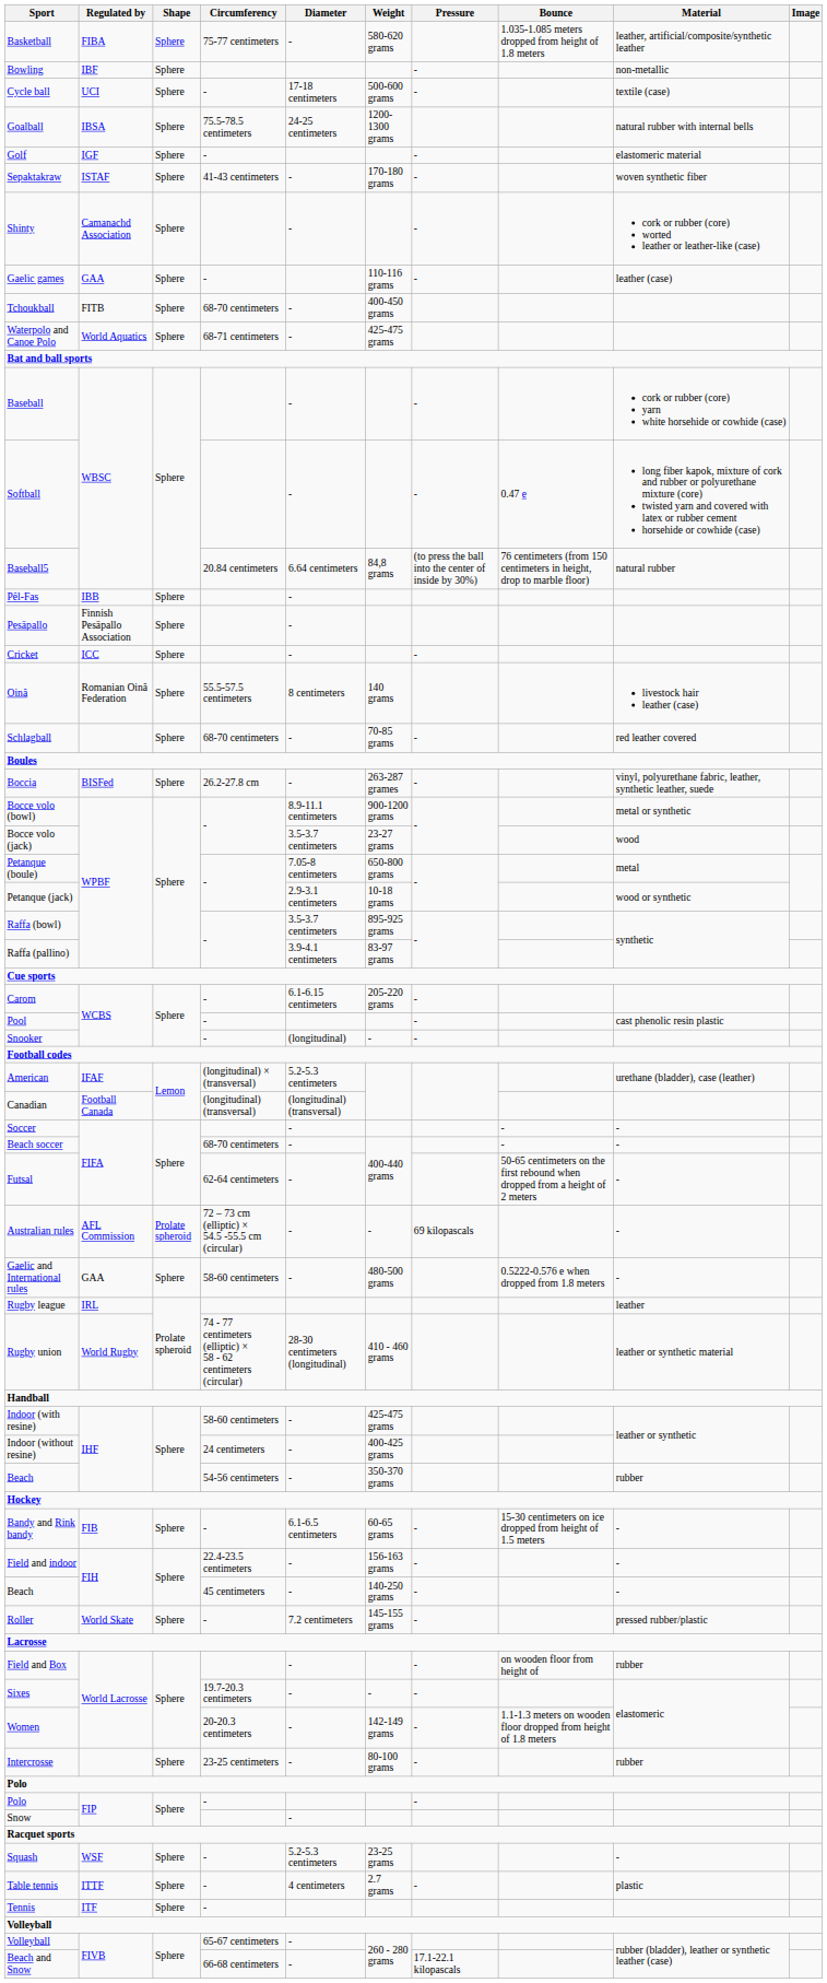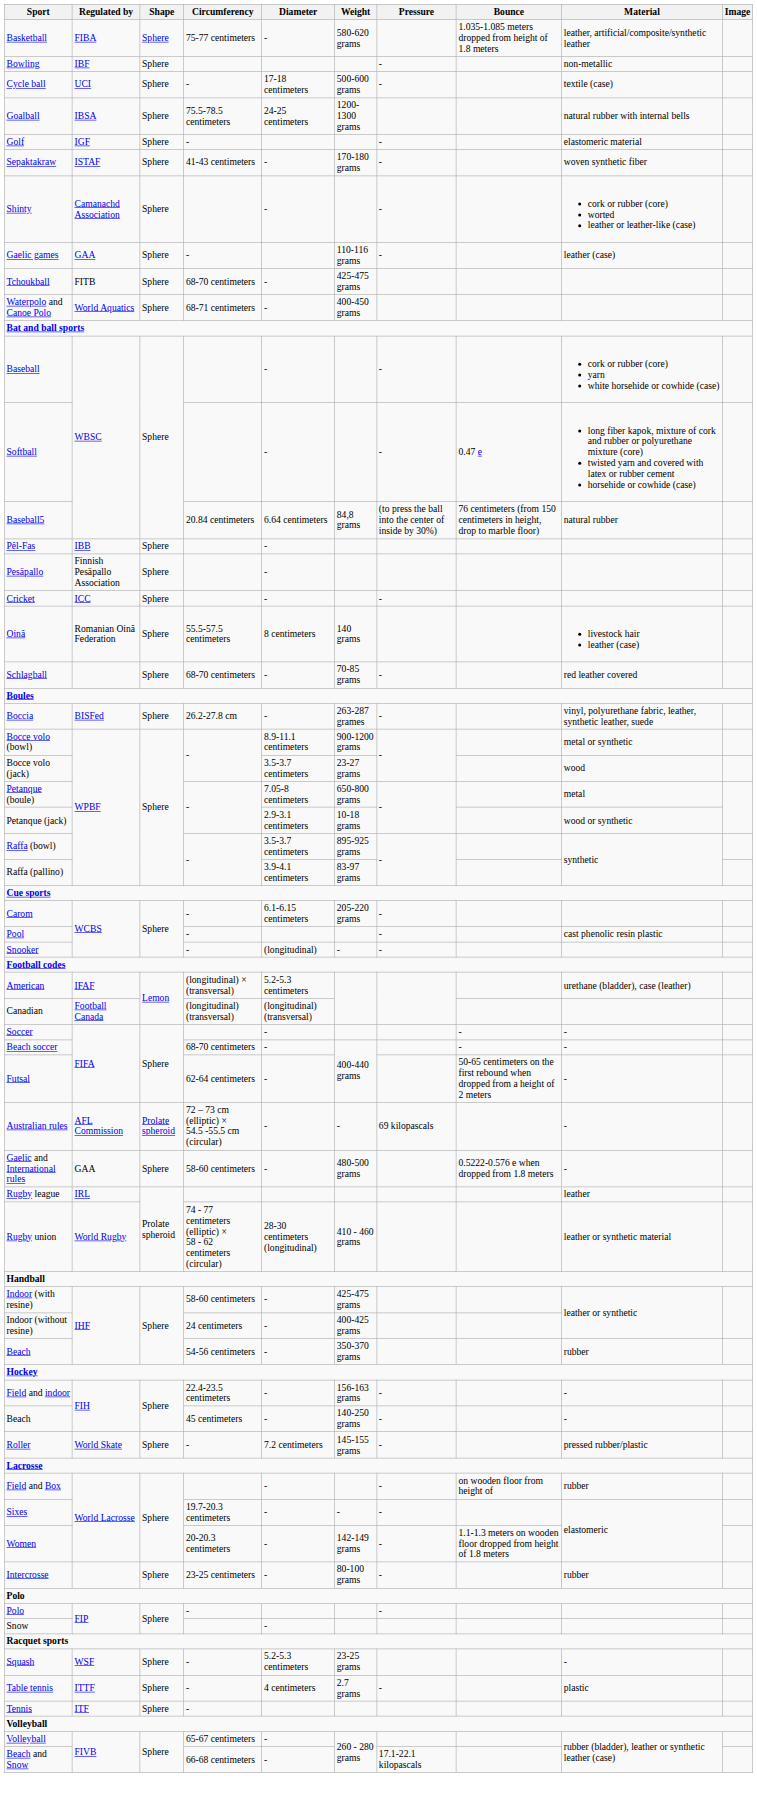 <table class="wikitable sticky-header">
 <tr>
 <th>Sport</th>
 <th>Regulated by</th>
 <th>Shape</th>
 <th>Circumferency</th>
 <th>Diameter</th>
 <th>Weight</th>
 <th>Pressure</th>
 <th>Bounce</th>
 <th>Material</th>
 <th>Image</th>
 </tr>
 <tr>
 <td><a href='#'>Basketball</a></td>
 <td><a href='#'>FIBA</a></td>
 <td><a href='#'>Sphere</a></td>
 <td>75-77 centimeters</td>
 <td>-</td>
 <td>580-620 grams</td>
 <td></td>
 <td>1.035-1.085 meters dropped from height of 1.8 meters</td>
 <td>leather, artificial/composite/synthetic leather</td>
 <td></td>
 </tr>
 <tr>
 <td><a href='#'>Bowling</a></td>
 <td><a href='#'>IBF</a></td>
 <td>Sphere</td>
 <td></td>
 <td></td>
 <td></td>
 <td>-</td>
 <td></td>
 <td>non-metallic</td>
 <td></td>
 </tr>
 <tr>
 <td><a href='#'>Cycle ball</a></td>
 <td><a href='#'>UCI</a></td>
 <td>Sphere</td>
 <td>-</td>
 <td>17-18 centimeters</td>
 <td>500-600 grams</td>
 <td>-</td>
 <td></td>
 <td>textile (case)</td>
 <td></td>
 </tr>
 <tr>
 <td><a href='#'>Goalball</a></td>
 <td><a href='#'>IBSA</a></td>
 <td>Sphere</td>
 <td>75.5-78.5 centimeters</td>
 <td>24-25 centimeters</td>
 <td>1200-1300 grams</td>
 <td></td>
 <td></td>
 <td>natural rubber with internal bells</td>
 <td></td>
 </tr>
 <tr>
 <td><a href='#'>Golf</a></td>
 <td><a href='#'>IGF</a></td>
 <td>Sphere</td>
 <td>-</td>
 <td></td>
 <td></td>
 <td>-</td>
 <td></td>
 <td>elastomeric material</td>
 <td></td>
 </tr>
 <tr>
 <td><a href='#'>Sepaktakraw</a></td>
 <td><a href='#'>ISTAF</a></td>
 <td>Sphere</td>
 <td>41-43 centimeters</td>
 <td>-</td>
 <td>170-180 grams</td>
 <td>-</td>
 <td></td>
 <td>woven synthetic fiber</td>
 <td></td>
 </tr>
 <tr>
 <td><a href='#'>Shinty</a></td>
 <td><a href='#'>Camanachd Association</a></td>
 <td>Sphere</td>
 <td></td>
 <td>-</td>
 <td></td>
 <td>-</td>
 <td></td>
 <td><br><ul><li>cork or rubber (core)</li><li>worted</li><li>leather or leather-like (case)</li></ul></td>
 <td></td>
 </tr>
 <tr>
 <td><a href='#'>Gaelic games</a></td>
 <td><a href='#'>GAA</a></td>
 <td>Sphere</td>
 <td>-</td>
 <td></td>
 <td>110-116 grams</td>
 <td>-</td>
 <td></td>
 <td>leather (case)</td>
 <td></td>
 </tr>
 <tr>
 <td><a href='#'>Tchoukball</a></td>
 <td>FITB</td>
 <td>Sphere</td>
 <td>68-70 centimeters</td>
 <td>-</td>
-<td>400-450 grams</td>
+<td>425-475 grams</td>
 <td></td>
 <td></td>
 <td></td>
 <td></td>
 </tr>
 <tr>
 <td><a href='#'>Waterpolo</a> and <a href='#'>Canoe Polo</a></td>
 <td><a href='#'>World Aquatics</a></td>
 <td>Sphere</td>
 <td>68-71 centimeters</td>
 <td>-</td>
-<td>425-475 grams</td>
+<td>400-450 grams</td>
 <td></td>
 <td></td>
 <td></td>
 <td></td>
 </tr>
 <tr>
 <td colspan="10"><strong><a href='#'>Bat and ball sports</a></strong></td>
 </tr>
 <tr>
 <td><a href='#'>Baseball</a></td>
 <td rowspan="3"><a href='#'>WBSC</a></td>
 <td rowspan="3">Sphere</td>
 <td></td>
 <td>-</td>
 <td></td>
 <td>-</td>
 <td></td>
 <td><br><ul><li>cork or rubber (core)</li><li>yarn</li><li>white horsehide or cowhide (case)</li></ul></td>
 <td></td>
 </tr>
 <tr>
 <td><a href='#'>Softball</a></td>
 <td></td>
 <td>-</td>
 <td></td>
 <td>-</td>
 <td>0.47 <a href='#'>e</a></td>
 <td><br><ul><li>long fiber kapok, mixture of cork and rubber or polyurethane mixture (core)</li><li>twisted yarn and covered with latex or rubber cement</li><li>horsehide or cowhide (case)</li></ul></td>
 <td></td>
 </tr>
 <tr>
 <td><a href='#'>Baseball5</a></td>
 <td>20.84 centimeters</td>
 <td>6.64 centimeters</td>
 <td>84,8 grams</td>
 <td> (to press the ball into the center of inside by 30%)</td>
 <td>76 centimeters (from 150 centimeters in height, drop to marble floor)</td>
 <td>natural rubber</td>
 <td></td>
 </tr>
 <tr>
 <td><a href='#'>Pêl-Fas</a></td>
 <td><a href='#'>IBB</a></td>
 <td>Sphere</td>
 <td></td>
 <td>-</td>
 <td></td>
 <td></td>
 <td></td>
 <td></td>
 <td></td>
 </tr>
 <tr>
 <td><a href='#'>Pesäpallo</a></td>
 <td>Finnish Pesäpallo Association</td>
 <td>Sphere</td>
 <td></td>
 <td>-</td>
 <td></td>
 <td></td>
 <td></td>
 <td></td>
 <td></td>
 </tr>
 <tr>
 <td><a href='#'>Cricket</a></td>
 <td><a href='#'>ICC</a></td>
 <td>Sphere</td>
 <td></td>
 <td>-</td>
 <td></td>
 <td>-</td>
 <td></td>
 <td></td>
 <td></td>
 </tr>
 <tr>
 <td><a href='#'>Oină</a></td>
 <td>Romanian Oină Federation</td>
 <td>Sphere</td>
 <td>55.5-57.5 centimeters</td>
 <td>8 centimeters</td>
 <td>140 grams</td>
 <td></td>
 <td></td>
 <td><br><ul><li>livestock hair</li><li>leather (case)</li></ul></td>
 <td></td>
 </tr>
 <tr>
 <td><a href='#'>Schlagball</a></td>
 <td></td>
 <td>Sphere</td>
 <td>68-70 centimeters</td>
 <td>-</td>
 <td>70-85 grams</td>
 <td>-</td>
 <td></td>
 <td>red leather covered</td>
 <td></td>
 </tr>
 <tr>
 <td colspan="10"><strong><a href='#'>Boules</a></strong></td>
 </tr>
 <tr>
 <td><a href='#'>Boccia</a></td>
 <td><a href='#'>BISFed</a></td>
 <td>Sphere</td>
 <td>26.2-27.8 cm</td>
 <td>-</td>
 <td>263-287 grames</td>
 <td>-</td>
 <td></td>
 <td>vinyl, polyurethane fabric, leather, synthetic leather, suede</td>
 <td></td>
 </tr>
 <tr>
 <td><a href='#'>Bocce volo</a> (bowl)</td>
 <td rowspan="6"><a href='#'>WPBF</a></td>
 <td rowspan="6">Sphere</td>
 <td rowspan="2">-</td>
 <td>8.9-11.1 centimeters</td>
 <td>900-1200 grams</td>
 <td rowspan="2">-</td>
 <td></td>
 <td>metal or synthetic</td>
 <td></td>
 </tr>
 <tr>
 <td>Bocce volo (jack)</td>
 <td>3.5-3.7 centimeters</td>
 <td>23-27 grams</td>
 <td></td>
 <td>wood</td>
 <td></td>
 </tr>
 <tr>
 <td><a href='#'>Petanque</a> (boule)</td>
 <td rowspan="2">-</td>
 <td>7.05-8 centimeters</td>
 <td>650-800 grams</td>
 <td rowspan="2">-</td>
 <td></td>
 <td>metal</td>
 <td rowspan="2"></td>
 </tr>
 <tr>
 <td>Petanque (jack)</td>
 <td>2.9-3.1 centimeters</td>
 <td>10-18 grams</td>
 <td></td>
 <td>wood or synthetic</td>
 </tr>
 <tr>
 <td><a href='#'>Raffa</a> (bowl)</td>
 <td rowspan="2">-</td>
 <td>3.5-3.7 centimeters</td>
 <td>895-925 grams</td>
 <td rowspan="2">-</td>
 <td></td>
 <td rowspan="2">synthetic</td>
 <td></td>
 </tr>
 <tr>
 <td>Raffa (pallino)</td>
 <td>3.9-4.1 centimeters</td>
 <td>83-97 grams</td>
 <td></td>
 <td></td>
 </tr>
 <tr>
 <td colspan="10"><strong><a href='#'>Cue sports</a></strong></td>
 </tr>
 <tr>
 <td><a href='#'>Carom</a></td>
 <td rowspan="3"><a href='#'>WCBS</a></td>
 <td rowspan="3">Sphere</td>
 <td>-</td>
 <td>6.1-6.15<br>centimeters</td>
 <td>205-220 grams</td>
 <td>-</td>
 <td></td>
 <td></td>
 <td></td>
 </tr>
 <tr>
 <td><a href='#'>Pool</a></td>
 <td>-</td>
 <td></td>
 <td></td>
 <td>-</td>
 <td></td>
 <td>cast phenolic resin plastic</td>
 <td></td>
 </tr>
 <tr>
 <td><a href='#'>Snooker</a></td>
 <td>-</td>
 <td> (longitudinal)</td>
 <td>-</td>
 <td>-</td>
 <td></td>
 <td></td>
 <td></td>
 </tr>
 <tr>
 <td colspan="10"><strong><a href='#'>Football codes</a></strong></td>
 </tr>
 <tr>
 <td><a href='#'>American</a></td>
 <td><a href='#'>IFAF</a></td>
 <td rowspan="2"><a href='#'>Lemon</a></td>
 <td> (longitudinal) ×<br> (transversal)</td>
 <td>5.2-5.3 centimeters</td>
 <td rowspan="2"></td>
 <td rowspan="2"></td>
 <td></td>
 <td>urethane (bladder), case (leather)</td>
 <td></td>
 </tr>
 <tr>
 <td>Canadian</td>
 <td><a href='#'>Football Canada</a></td>
 <td> (longitudinal)<br> (transversal)</td>
 <td> (longitudinal)<br> (transversal)</td>
 <td></td>
 <td></td>
 <td></td>
 </tr>
 <tr>
 <td><a href='#'>Soccer</a></td>
 <td rowspan="3"><a href='#'>FIFA</a></td>
 <td rowspan="3">Sphere</td>
 <td></td>
 <td>-</td>
 <td></td>
 <td></td>
 <td>-</td>
 <td>-</td>
 <td></td>
 </tr>
 <tr>
 <td><a href='#'>Beach soccer</a></td>
 <td>68-70 centimeters</td>
 <td>-</td>
 <td rowspan="2">400-440 grams</td>
 <td></td>
 <td>-</td>
 <td>-</td>
 <td></td>
 </tr>
 <tr>
 <td><a href='#'>Futsal</a></td>
 <td>62-64 centimeters</td>
 <td>-</td>
 <td></td>
 <td>50-65 centimeters on the first rebound when dropped from a height of 2 meters</td>
 <td>-</td>
 <td></td>
 </tr>
 <tr>
 <td><a href='#'>Australian rules</a></td>
 <td><a href='#'>AFL Commission</a></td>
 <td><a href='#'>Prolate spheroid</a></td>
 <td>72 – 73 cm (elliptic) ×<br>54.5 -55.5 cm (circular)</td>
 <td>-</td>
 <td>-</td>
 <td>69 kilopascals</td>
 <td></td>
 <td>-</td>
 <td></td>
 </tr>
 <tr>
 <td><a href='#'>Gaelic</a> and <a href='#'>International rules</a></td>
 <td>GAA</td>
 <td>Sphere</td>
 <td>58-60 centimeters</td>
 <td>-</td>
 <td>480-500 grams</td>
 <td></td>
 <td>0.5222-0.576 e when dropped from 1.8 meters</td>
 <td>-</td>
 <td></td>
 </tr>
 <tr>
 <td><a href='#'>Rugby</a> league</td>
 <td><a href='#'>IRL</a></td>
 <td rowspan="2">Prolate spheroid</td>
 <td></td>
 <td></td>
 <td></td>
 <td></td>
 <td></td>
 <td>leather</td>
 <td></td>
 </tr>
 <tr>
 <td><a href='#'>Rugby</a> union</td>
 <td><a href='#'>World Rugby</a></td>
 <td>74 - 77 centimeters (elliptic) ×<br>58 - 62 centimeters (circular)</td>
 <td>28-30 centimeters (longitudinal)</td>
 <td>410 - 460 grams</td>
 <td></td>
 <td></td>
 <td>leather or synthetic material</td>
 <td></td>
 </tr>
 <tr>
 <td colspan="10"><strong>Handball</strong></td>
 </tr>
 <tr>
 <td><a href='#'>Indoor</a> (with resine)</td>
 <td rowspan="3"><a href='#'>IHF</a></td>
 <td rowspan="3">Sphere</td>
 <td>58-60 centimeters</td>
 <td>-</td>
 <td>425-475 grams</td>
 <td></td>
 <td></td>
 <td rowspan="2">leather or synthetic</td>
 <td rowspan="2"></td>
 </tr>
 <tr>
 <td>Indoor (without resine)</td>
 <td>24 centimeters</td>
 <td>-</td>
 <td>400-425 grams</td>
 <td></td>
 <td></td>
 </tr>
 <tr>
 <td><a href='#'>Beach</a></td>
 <td>54-56 centimeters</td>
 <td>-</td>
 <td>350-370 grams</td>
 <td></td>
 <td></td>
 <td>rubber</td>
 <td></td>
 </tr>
 <tr>
 <td colspan="10"><strong><a href='#'>Hockey</a></strong></td>
 </tr>
 <tr>
-<td><a href='#'>Bandy</a> and <a href='#'>Rink bandy</a></td>
-<td><a href='#'>FIB</a></td>
-<td>Sphere</td>
-<td>-</td>
-<td>6.1-6.5 centimeters</td>
-<td>60-65 grams</td>
-<td>-</td>
-<td>15-30 centimeters on ice dropped from height of 1.5 meters</td>
-<td>-</td>
-<td></td>
-</tr>
-<tr>
 <td><a href='#'>Field</a> and <a href='#'>indoor</a></td>
 <td rowspan="2"><a href='#'>FIH</a></td>
 <td rowspan="2">Sphere</td>
 <td>22.4-23.5 centimeters</td>
 <td>-</td>
 <td>156-163 grams</td>
 <td>-</td>
 <td></td>
 <td>-</td>
 <td></td>
 </tr>
 <tr>
 <td>Beach</td>
 <td>45 centimeters</td>
 <td>-</td>
 <td>140-250 grams</td>
 <td>-</td>
 <td></td>
 <td>-</td>
 <td></td>
 </tr>
 <tr>
 <td><a href='#'>Roller</a></td>
 <td><a href='#'>World Skate</a></td>
 <td>Sphere</td>
 <td>-</td>
 <td>7.2 centimeters</td>
 <td>145-155 grams</td>
 <td>-</td>
 <td></td>
 <td>pressed rubber/plastic</td>
 <td></td>
 </tr>
 <tr>
 <td colspan="10"><strong><a href='#'>Lacrosse</a></strong></td>
 </tr>
 <tr>
 <td><a href='#'>Field</a> and <a href='#'>Box</a></td>
 <td rowspan="3"><a href='#'>World Lacrosse</a></td>
 <td rowspan="3">Sphere</td>
 <td></td>
 <td>-</td>
 <td></td>
 <td>-</td>
 <td> on wooden floor from height of </td>
 <td>rubber</td>
 <td></td>
 </tr>
 <tr>
 <td><a href='#'>Sixes</a></td>
 <td>19.7-20.3 centimeters</td>
 <td>-</td>
 <td>-</td>
 <td>-</td>
 <td></td>
 <td rowspan="2">elastomeric</td>
 <td></td>
 </tr>
 <tr>
 <td><a href='#'>Women</a></td>
 <td>20-20.3 centimeters</td>
 <td>-</td>
 <td>142-149 grams</td>
 <td>-</td>
 <td>1.1-1.3 meters on wooden floor dropped from height of 1.8 meters</td>
 <td></td>
 </tr>
 <tr>
 <td><a href='#'>Intercrosse</a></td>
 <td></td>
 <td>Sphere</td>
 <td>23-25 centimeters</td>
 <td>-</td>
 <td>80-100 grams</td>
 <td>-</td>
 <td></td>
 <td>rubber</td>
 <td></td>
 </tr>
 <tr>
 <td colspan="10"><strong>Polo</strong></td>
 </tr>
 <tr>
 <td><a href='#'>Polo</a></td>
 <td rowspan="2"><a href='#'>FIP</a></td>
 <td rowspan="2">Sphere</td>
 <td>-</td>
 <td></td>
 <td></td>
 <td>-</td>
 <td></td>
 <td></td>
 <td></td>
 </tr>
 <tr>
 <td>Snow</td>
 <td></td>
 <td>-</td>
 <td></td>
 <td></td>
 <td></td>
 <td></td>
 <td></td>
 </tr>
 <tr>
 <td colspan="10"><strong>Racquet sports</strong></td>
 </tr>
 <tr>
 <td><a href='#'>Squash</a></td>
 <td><a href='#'>WSF</a></td>
 <td>Sphere</td>
 <td>-</td>
 <td>5.2-5.3 centimeters</td>
 <td>23-25 grams</td>
 <td></td>
 <td></td>
 <td>-</td>
 <td></td>
 </tr>
 <tr>
 <td><a href='#'>Table tennis</a></td>
 <td><a href='#'>ITTF</a></td>
 <td>Sphere</td>
 <td>-</td>
 <td>4 centimeters</td>
 <td>2.7 grams</td>
 <td>-</td>
 <td></td>
 <td>plastic</td>
 <td></td>
 </tr>
 <tr>
 <td><a href='#'>Tennis</a></td>
 <td><a href='#'>ITF</a></td>
 <td>Sphere</td>
 <td>-</td>
 <td></td>
 <td></td>
 <td></td>
 <td></td>
 <td></td>
 <td></td>
 </tr>
 <tr>
 <td colspan="10"><strong>Volleyball</strong></td>
 </tr>
 <tr>
 <td><a href='#'>Volleyball</a></td>
 <td rowspan="2"><a href='#'>FIVB</a></td>
 <td rowspan="2">Sphere</td>
 <td>65-67 centimeters</td>
 <td>-</td>
 <td rowspan="2">260 - 280 grams</td>
 <td></td>
 <td></td>
 <td rowspan="2">rubber (bladder), leather or synthetic leather (case)</td>
 <td></td>
 </tr>
 <tr>
 <td><a href='#'>Beach</a> and <a href='#'>Snow</a></td>
 <td>66-68 centimeters</td>
 <td>-</td>
 <td>17.1-22.1 kilopascals</td>
 <td></td>
 <td></td>
 </tr>
 </table>
